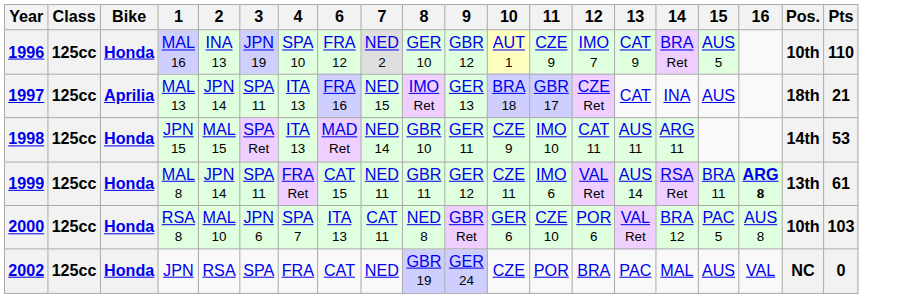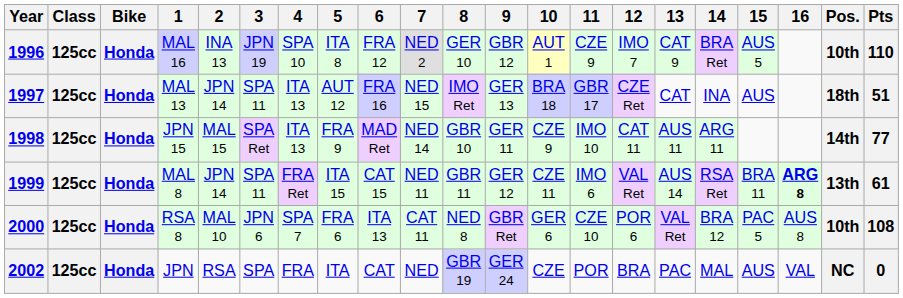 <table class="wikitable" style="text-align:center">
 <tr>
 <th>Year</th>
 <th>Class</th>
 <th>Bike</th>
 <th>1</th>
 <th>2</th>
 <th>3</th>
 <th>4</th>
+<th>5</th>
 <th>6</th>
 <th>7</th>
 <th>8</th>
 <th>9</th>
 <th>10</th>
 <th>11</th>
 <th>12</th>
 <th>13</th>
 <th>14</th>
 <th>15</th>
 <th>16</th>
 <th>Pos.</th>
 <th>Pts</th>
 </tr>
 <tr>
 <th><a href='#'>1996</a></th>
 <th>125cc</th>
 <th><a href='#'>Honda</a></th>
 <td style="background:#cfcfff;"><a href='#'>MAL</a><br><small>16</small></td>
 <td style="background:#dfffdf;"><a href='#'>INA</a><br><small>13</small></td>
 <td style="background:#cfcfff;"><a href='#'>JPN</a><br><small>19</small></td>
 <td style="background:#dfffdf;"><a href='#'>SPA</a><br><small>10</small></td>
+<td style="background:#dfffdf;"><a href='#'>ITA</a><br><small>8</small></td>
 <td style="background:#dfffdf;"><a href='#'>FRA</a><br><small>12</small></td>
 <td style="background:#dfdfdf;"><a href='#'>NED</a><br><small>2</small></td>
 <td style="background:#dfffdf;"><a href='#'>GER</a><br><small>10</small></td>
 <td style="background:#dfffdf;"><a href='#'>GBR</a><br><small>12</small></td>
 <td style="background:#ffffbf;"><a href='#'>AUT</a><br><small>1</small></td>
 <td style="background:#dfffdf;"><a href='#'>CZE</a><br><small>9</small></td>
 <td style="background:#dfffdf;"><a href='#'>IMO</a><br><small>7</small></td>
 <td style="background:#dfffdf;"><a href='#'>CAT</a><br><small>9</small></td>
 <td style="background:#efcfff;"><a href='#'>BRA</a><br><small>Ret</small></td>
 <td style="background:#dfffdf;"><a href='#'>AUS</a><br><small>5</small></td>
 <td></td>
 <th>10th</th>
 <th>110</th>
 </tr>
 <tr>
 <th><a href='#'>1997</a></th>
 <th>125cc</th>
-<th><a href='#'>Aprilia</a></th>
+<th><a href='#'>Honda</a></th>
 <td style="background:#dfffdf;"><a href='#'>MAL</a><br><small>13</small></td>
 <td style="background:#dfffdf;"><a href='#'>JPN</a><br><small>14</small></td>
 <td style="background:#dfffdf;"><a href='#'>SPA</a><br><small>11</small></td>
 <td style="background:#dfffdf;"><a href='#'>ITA</a><br><small>13</small></td>
+<td style="background:#dfffdf;"><a href='#'>AUT</a><br><small>12</small></td>
 <td style="background:#cfcfff;"><a href='#'>FRA</a><br><small>16</small></td>
 <td style="background:#dfffdf;"><a href='#'>NED</a><br><small>15</small></td>
 <td style="background:#efcfff;"><a href='#'>IMO</a><br><small>Ret</small></td>
 <td style="background:#dfffdf;"><a href='#'>GER</a><br><small>13</small></td>
 <td style="background:#cfcfff;"><a href='#'>BRA</a><br><small>18</small></td>
 <td style="background:#cfcfff;"><a href='#'>GBR</a><br><small>17</small></td>
 <td style="background:#efcfff;"><a href='#'>CZE</a><br><small>Ret</small></td>
 <td><a href='#'>CAT</a></td>
 <td><a href='#'>INA</a></td>
 <td><a href='#'>AUS</a></td>
 <td></td>
 <th>18th</th>
-<th>21</th>
+<th>51</th>
 </tr>
 <tr>
 <th><a href='#'>1998</a></th>
 <th>125cc</th>
 <th><a href='#'>Honda</a></th>
 <td style="background:#dfffdf;"><a href='#'>JPN</a><br><small>15</small></td>
 <td style="background:#dfffdf;"><a href='#'>MAL</a><br><small>15</small></td>
 <td style="background:#efcfff;"><a href='#'>SPA</a><br><small>Ret</small></td>
 <td style="background:#dfffdf;"><a href='#'>ITA</a><br><small>13</small></td>
+<td style="background:#dfffdf;"><a href='#'>FRA</a><br><small>9</small></td>
 <td style="background:#efcfff;"><a href='#'>MAD</a><br><small>Ret</small></td>
 <td style="background:#dfffdf;"><a href='#'>NED</a><br><small>14</small></td>
 <td style="background:#dfffdf;"><a href='#'>GBR</a><br><small>10</small></td>
 <td style="background:#dfffdf;"><a href='#'>GER</a><br><small>11</small></td>
 <td style="background:#dfffdf;"><a href='#'>CZE</a><br><small>9</small></td>
 <td style="background:#dfffdf;"><a href='#'>IMO</a><br><small>10</small></td>
 <td style="background:#dfffdf;"><a href='#'>CAT</a><br><small>11</small></td>
 <td style="background:#dfffdf;"><a href='#'>AUS</a><br><small>11</small></td>
 <td style="background:#dfffdf;"><a href='#'>ARG</a><br><small>11</small></td>
 <td></td>
 <td></td>
 <th>14th</th>
-<th>53</th>
+<th>77</th>
 </tr>
 <tr>
 <th><a href='#'>1999</a></th>
 <th>125cc</th>
 <th><a href='#'>Honda</a></th>
 <td style="background:#dfffdf;"><a href='#'>MAL</a><br><small>8</small></td>
 <td style="background:#dfffdf;"><a href='#'>JPN</a><br><small>14</small></td>
 <td style="background:#dfffdf;"><a href='#'>SPA</a><br><small>11</small></td>
 <td style="background:#efcfff;"><a href='#'>FRA</a><br><small>Ret</small></td>
+<td style="background:#dfffdf;"><a href='#'>ITA</a><br><small>15</small></td>
 <td style="background:#dfffdf;"><a href='#'>CAT</a><br><small>15</small></td>
 <td style="background:#dfffdf;"><a href='#'>NED</a><br><small>11</small></td>
 <td style="background:#dfffdf;"><a href='#'>GBR</a><br><small>11</small></td>
 <td style="background:#dfffdf;"><a href='#'>GER</a><br><small>12</small></td>
 <td style="background:#dfffdf;"><a href='#'>CZE</a><br><small>11</small></td>
 <td style="background:#dfffdf;"><a href='#'>IMO</a><br><small>6</small></td>
 <td style="background:#efcfff;"><a href='#'>VAL</a><br><small>Ret</small></td>
 <td style="background:#dfffdf;"><a href='#'>AUS</a><br><small>14</small></td>
 <td style="background:#efcfff;"><a href='#'>RSA</a><br><small>Ret</small></td>
 <td style="background:#dfffdf;"><a href='#'>BRA</a><br><small>11</small></td>
 <td style="background:#dfffdf;"><strong><a href='#'>ARG</a><br><small>8</small></strong></td>
 <th>13th</th>
 <th>61</th>
 </tr>
 <tr>
 <th><a href='#'>2000</a></th>
 <th>125cc</th>
 <th><a href='#'>Honda</a></th>
 <td style="background:#dfffdf;"><a href='#'>RSA</a><br><small>8</small></td>
 <td style="background:#dfffdf;"><a href='#'>MAL</a><br><small>10</small></td>
 <td style="background:#dfffdf;"><a href='#'>JPN</a><br><small>6</small></td>
 <td style="background:#dfffdf;"><a href='#'>SPA</a><br><small>7</small></td>
+<td style="background:#dfffdf;"><a href='#'>FRA</a><br><small>6</small></td>
 <td style="background:#dfffdf;"><a href='#'>ITA</a><br><small>13</small></td>
 <td style="background:#dfffdf;"><a href='#'>CAT</a><br><small>11</small></td>
 <td style="background:#dfffdf;"><a href='#'>NED</a><br><small>8</small></td>
 <td style="background:#efcfff;"><a href='#'>GBR</a><br><small>Ret</small></td>
 <td style="background:#dfffdf;"><a href='#'>GER</a><br><small>6</small></td>
 <td style="background:#dfffdf;"><a href='#'>CZE</a><br><small>10</small></td>
 <td style="background:#dfffdf;"><a href='#'>POR</a><br><small>6</small></td>
 <td style="background:#efcfff;"><a href='#'>VAL</a><br><small>Ret</small></td>
 <td style="background:#dfffdf;"><a href='#'>BRA</a><br><small>12</small></td>
 <td style="background:#dfffdf;"><a href='#'>PAC</a><br><small>5</small></td>
 <td style="background:#dfffdf;"><a href='#'>AUS</a><br><small>8</small></td>
 <th>10th</th>
-<th>103</th>
+<th>108</th>
 </tr>
 <tr>
 <th><a href='#'>2002</a></th>
 <th>125cc</th>
 <th><a href='#'>Honda</a></th>
 <td><a href='#'>JPN</a></td>
 <td><a href='#'>RSA</a></td>
 <td><a href='#'>SPA</a></td>
 <td><a href='#'>FRA</a></td>
+<td><a href='#'>ITA</a></td>
 <td><a href='#'>CAT</a></td>
 <td><a href='#'>NED</a></td>
 <td style="background:#cfcfff;"><a href='#'>GBR</a><br><small>19</small></td>
 <td style="background:#cfcfff;"><a href='#'>GER</a><br><small>24</small></td>
 <td><a href='#'>CZE</a></td>
 <td><a href='#'>POR</a></td>
 <td><a href='#'>BRA</a></td>
 <td><a href='#'>PAC</a></td>
 <td><a href='#'>MAL</a></td>
 <td><a href='#'>AUS</a></td>
 <td><a href='#'>VAL</a></td>
 <th>NC</th>
 <th>0</th>
 </tr>
 </table>
